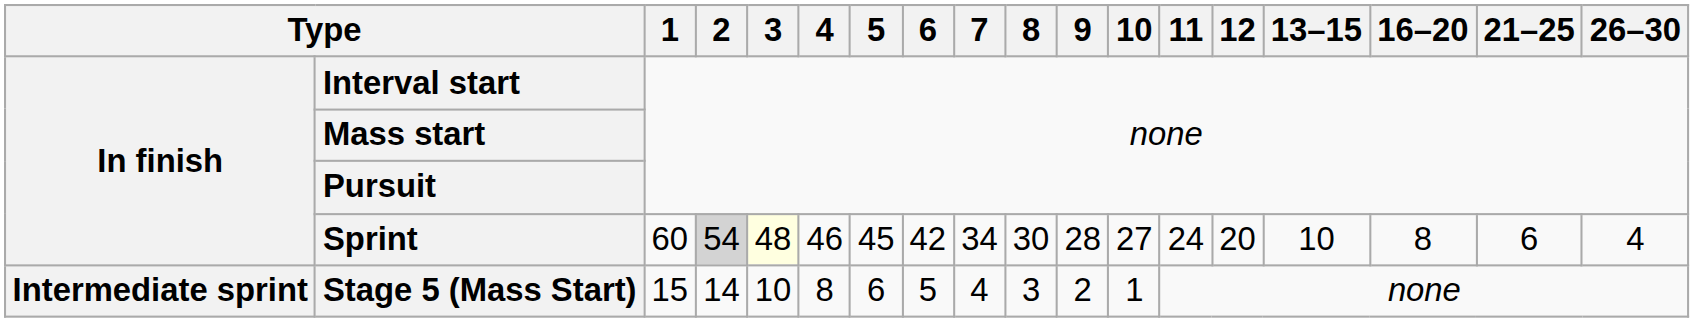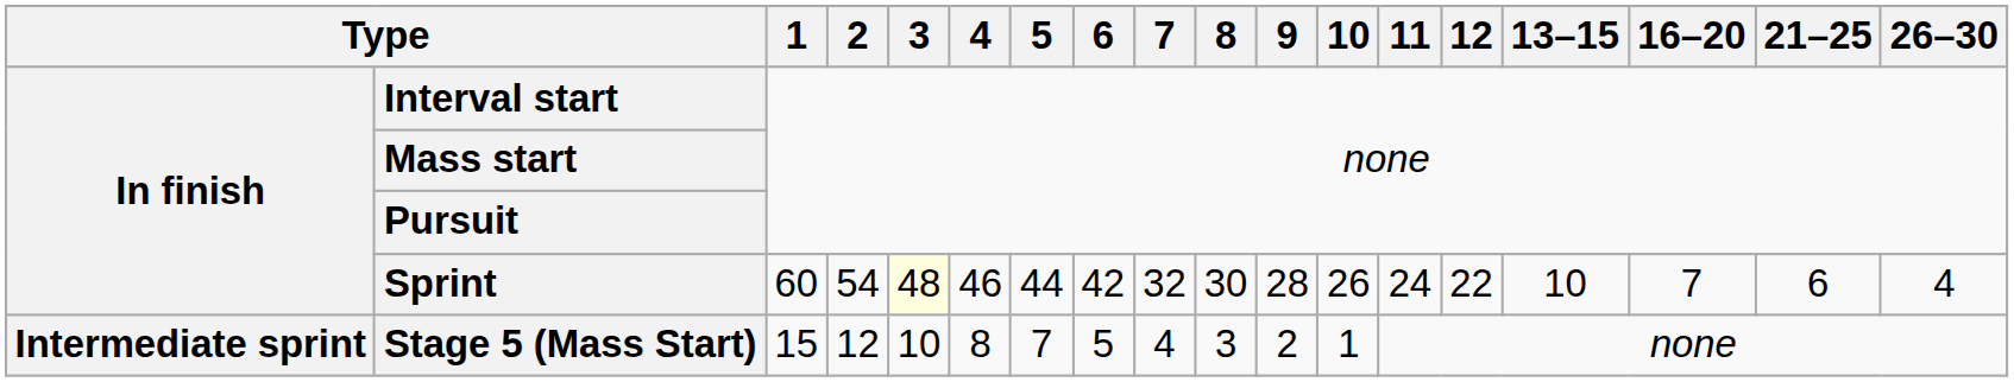 <table class="wikitable plainrowheaders " style="text-align: center">
 <tr>
 <th scope="col" colspan="2">Type</th>
 <th scope="col">1</th>
 <th scope="col">2</th>
 <th scope="col">3</th>
 <th scope="col">4</th>
 <th scope="col">5</th>
 <th scope="col">6</th>
 <th scope="col">7</th>
 <th scope="col">8</th>
 <th scope="col">9</th>
 <th scope="col">10</th>
 <th scope="col">11</th>
 <th scope="col">12</th>
 <th scope="col">13–15</th>
 <th scope="col">16–20</th>
 <th scope="col">21–25</th>
 <th scope="col">26–30</th>
 </tr>
 <tr>
 <th scope="row" rowspan=4>In finish</th>
 <th scope="row" style="text-align:left;">Interval start</th>
 <td rowspan="3" colspan="16"><em>none</em></td>
 </tr>
 <tr>
 <th scope="row" style="text-align:left;">Mass start</th>
 </tr>
 <tr>
 <th scope="row" style="text-align:left;">Pursuit</th>
 </tr>
 <tr>
 <th scope="row" style="text-align:left;">Sprint</th>
 <td>60</td>
-<td style="background: lightgrey;">54</td>
+<td>54</td>
 <td style="background: lightyellow;">48</td>
 <td>46</td>
-<td>45</td>
+<td>44</td>
 <td>42</td>
-<td>34</td>
+<td>32</td>
 <td>30</td>
 <td>28</td>
-<td>27</td>
+<td>26</td>
 <td>24</td>
-<td>20</td>
+<td>22</td>
 <td>10</td>
-<td>8</td>
+<td>7</td>
 <td>6</td>
 <td>4</td>
 </tr>
 <tr>
 <th scope="row">Intermediate sprint</th>
 <th scope="row" style="text-align:left;">Stage 5 (Mass Start)</th>
 <td>15</td>
-<td>14</td>
+<td>12</td>
 <td>10</td>
 <td>8</td>
-<td>6</td>
+<td>7</td>
 <td>5</td>
 <td>4</td>
 <td>3</td>
 <td>2</td>
 <td>1</td>
 <td colspan="6"><em>none</em></td>
 </tr>
 </table>
